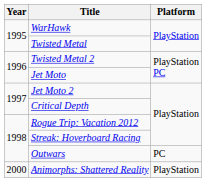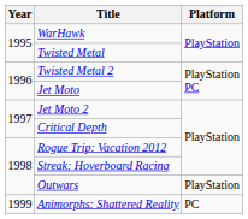 <table class="wikitable sortable">
 <tr>
 <th>Year</th>
 <th>Title</th>
 <th>Platform</th>
 </tr>
 <tr>
 <td rowspan="2">1995</td>
 <td><em><a href='#'>WarHawk</a></em></td>
 <td rowspan="2"><a href='#'>PlayStation</a></td>
 </tr>
 <tr>
 <td><em><a href='#'>Twisted Metal</a></em></td>
 </tr>
 <tr>
 <td rowspan="2">1996</td>
 <td><em><a href='#'>Twisted Metal 2</a></em></td>
 <td rowspan="2">PlayStation<br><a href='#'>PC</a></td>
 </tr>
 <tr>
 <td><em><a href='#'>Jet Moto</a></em></td>
 </tr>
 <tr>
 <td rowspan="2">1997</td>
 <td><em><a href='#'>Jet Moto 2</a></em></td>
 <td rowspan="4">PlayStation</td>
 </tr>
 <tr>
 <td><em><a href='#'>Critical Depth</a></em></td>
 </tr>
 <tr>
 <td rowspan="3">1998</td>
 <td><em><a href='#'>Rogue Trip: Vacation 2012</a></em></td>
 </tr>
 <tr>
 <td><em><a href='#'>Streak: Hoverboard Racing</a></em></td>
 </tr>
 <tr>
 <td><em><a href='#'>Outwars</a></em></td>
+<td>PlayStation</td>
+</tr>
+<tr>
+<td>1999</td>
+<td><em><a href='#'>Animorphs: Shattered Reality</a></em></td>
 <td>PC</td>
 </tr>
-<tr>
-<td>2000</td>
-<td><em><a href='#'>Animorphs: Shattered Reality</a></em></td>
-<td>PlayStation</td>
-</tr>
 </table>
